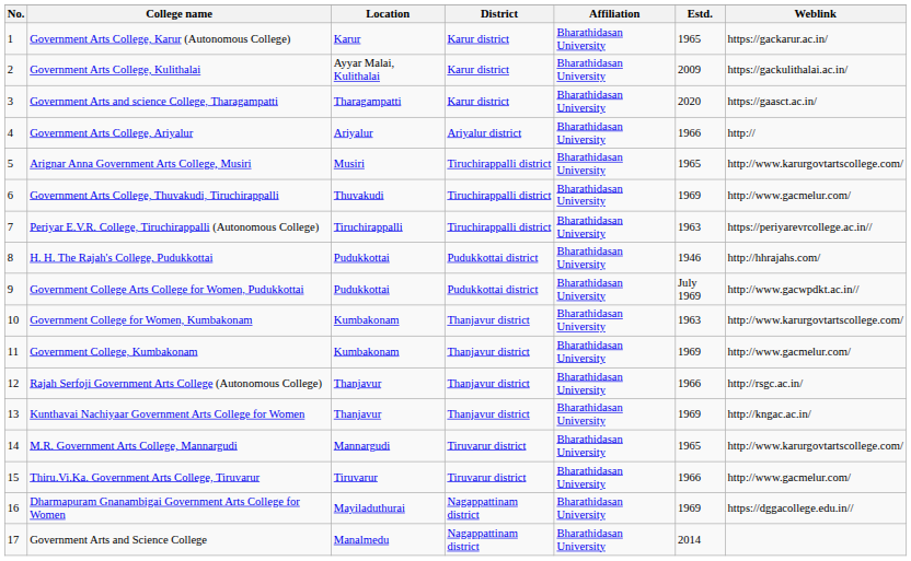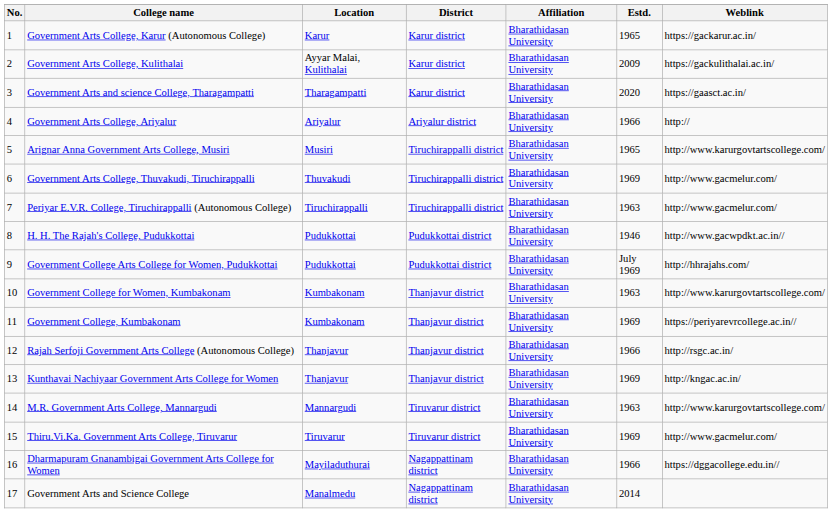 <table class="wikitable sortable">
 <tr>
 </tr>
 <tr>
 <th>No.</th>
 <th>College name</th>
 <th>Location</th>
 <th>District</th>
 <th>Affiliation</th>
 <th>Estd.</th>
 <th>Weblink</th>
 </tr>
 <tr>
 <td>1</td>
 <td><a href='#'>Government Arts College, Karur</a> (Autonomous College)</td>
 <td><a href='#'>Karur</a></td>
 <td><a href='#'>Karur district</a></td>
 <td><a href='#'>Bharathidasan University</a></td>
 <td>1965</td>
 <td>https://gackarur.ac.in/</td>
 </tr>
 <tr>
 <td>2</td>
 <td><a href='#'>Government Arts College, Kulithalai</a></td>
 <td>Ayyar Malai, <a href='#'>Kulithalai</a></td>
 <td><a href='#'>Karur district</a></td>
 <td><a href='#'>Bharathidasan University</a></td>
 <td>2009</td>
 <td>https://gackulithalai.ac.in/</td>
 </tr>
 <tr>
 <td>3</td>
 <td><a href='#'>Government Arts and science College, Tharagampatti</a></td>
 <td><a href='#'>Tharagampatti</a></td>
 <td><a href='#'>Karur district</a></td>
 <td><a href='#'>Bharathidasan University</a></td>
 <td>2020</td>
 <td>https://gaasct.ac.in/</td>
 </tr>
 <tr>
 <td>4</td>
 <td><a href='#'>Government Arts College, Ariyalur</a></td>
 <td><a href='#'>Ariyalur</a></td>
 <td><a href='#'>Ariyalur district</a></td>
 <td><a href='#'>Bharathidasan University</a></td>
 <td>1966</td>
 <td>http://</td>
 </tr>
 <tr>
 <td>5</td>
 <td><a href='#'>Arignar Anna Government Arts College, Musiri</a></td>
 <td><a href='#'>Musiri</a></td>
 <td><a href='#'>Tiruchirappalli district</a></td>
 <td><a href='#'>Bharathidasan University</a></td>
 <td>1965</td>
 <td>http://www.karurgovtartscollege.com/</td>
 </tr>
 <tr>
 <td>6</td>
 <td><a href='#'>Government Arts College, Thuvakudi, Tiruchirappalli</a></td>
 <td><a href='#'>Thuvakudi</a></td>
 <td><a href='#'>Tiruchirappalli district</a></td>
 <td><a href='#'>Bharathidasan University</a></td>
 <td>1969</td>
 <td>http://www.gacmelur.com/</td>
 </tr>
 <tr>
 <td>7</td>
 <td><a href='#'>Periyar E.V.R. College, Tiruchirappalli</a> (Autonomous College)</td>
 <td><a href='#'>Tiruchirappalli</a></td>
 <td><a href='#'>Tiruchirappalli district</a></td>
 <td><a href='#'>Bharathidasan University</a></td>
 <td>1963</td>
-<td>https://periyarevrcollege.ac.in//</td>
+<td>http://www.gacmelur.com/</td>
 </tr>
 <tr>
 <td>8</td>
 <td><a href='#'>H. H. The Rajah's College, Pudukkottai</a></td>
 <td><a href='#'>Pudukkottai</a></td>
 <td><a href='#'>Pudukkottai district</a></td>
 <td><a href='#'>Bharathidasan University</a></td>
 <td>1946</td>
-<td>http://hhrajahs.com/</td>
+<td>http://www.gacwpdkt.ac.in//</td>
 </tr>
 <tr>
 <td>9</td>
 <td><a href='#'>Government College Arts College for Women, Pudukkottai</a></td>
 <td><a href='#'>Pudukkottai</a></td>
 <td><a href='#'>Pudukkottai district</a></td>
 <td><a href='#'>Bharathidasan University</a></td>
 <td>July 1969</td>
-<td>http://www.gacwpdkt.ac.in//</td>
+<td>http://hhrajahs.com/</td>
 </tr>
 <tr>
 <td>10</td>
 <td><a href='#'>Government College for Women, Kumbakonam</a></td>
 <td><a href='#'>Kumbakonam</a></td>
 <td><a href='#'>Thanjavur district</a></td>
 <td><a href='#'>Bharathidasan University</a></td>
 <td>1963</td>
 <td>http://www.karurgovtartscollege.com/</td>
 </tr>
 <tr>
 <td>11</td>
 <td><a href='#'>Government College, Kumbakonam</a></td>
 <td><a href='#'>Kumbakonam</a></td>
 <td><a href='#'>Thanjavur district</a></td>
 <td><a href='#'>Bharathidasan University</a></td>
 <td>1969</td>
-<td>http://www.gacmelur.com/</td>
+<td>https://periyarevrcollege.ac.in//</td>
 </tr>
 <tr>
 <td>12</td>
 <td><a href='#'>Rajah Serfoji Government Arts College</a> (Autonomous College)</td>
 <td><a href='#'>Thanjavur</a></td>
 <td><a href='#'>Thanjavur district</a></td>
 <td><a href='#'>Bharathidasan University</a></td>
 <td>1966</td>
 <td>http://rsgc.ac.in/</td>
 </tr>
 <tr>
 <td>13</td>
 <td><a href='#'>Kunthavai Nachiyaar Government Arts College for Women</a></td>
 <td><a href='#'>Thanjavur</a></td>
 <td><a href='#'>Thanjavur district</a></td>
 <td><a href='#'>Bharathidasan University</a></td>
 <td>1969</td>
 <td>http://kngac.ac.in/</td>
 </tr>
 <tr>
 <td>14</td>
 <td><a href='#'>M.R. Government Arts College, Mannargudi</a></td>
 <td><a href='#'>Mannargudi</a></td>
 <td><a href='#'>Tiruvarur district</a></td>
 <td><a href='#'>Bharathidasan University</a></td>
-<td>1965</td>
+<td>1963</td>
 <td>http://www.karurgovtartscollege.com/</td>
 </tr>
 <tr>
 <td>15</td>
 <td><a href='#'>Thiru.Vi.Ka. Government Arts College, Tiruvarur</a></td>
 <td><a href='#'>Tiruvarur</a></td>
 <td><a href='#'>Tiruvarur district</a></td>
 <td><a href='#'>Bharathidasan University</a></td>
-<td>1966</td>
+<td>1969</td>
 <td>http://www.gacmelur.com/</td>
 </tr>
 <tr>
 <td>16</td>
 <td><a href='#'>Dharmapuram Gnanambigai Government Arts College for Women</a></td>
 <td><a href='#'>Mayiladuthurai</a></td>
 <td><a href='#'>Nagappattinam district</a></td>
 <td><a href='#'>Bharathidasan University</a></td>
-<td>1969</td>
+<td>1966</td>
 <td>https://dggacollege.edu.in//</td>
 </tr>
 <tr>
 <td>17</td>
 <td>Government Arts and Science College</td>
 <td><a href='#'>Manalmedu</a></td>
 <td><a href='#'>Nagappattinam district</a></td>
 <td><a href='#'>Bharathidasan University</a></td>
 <td>2014</td>
 <td></td>
 </tr>
 </table>
